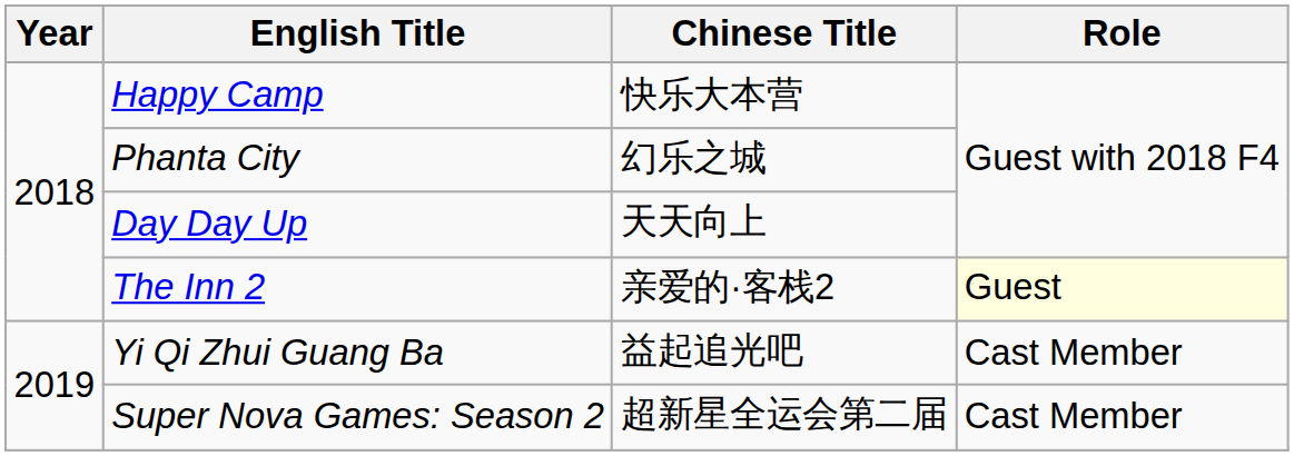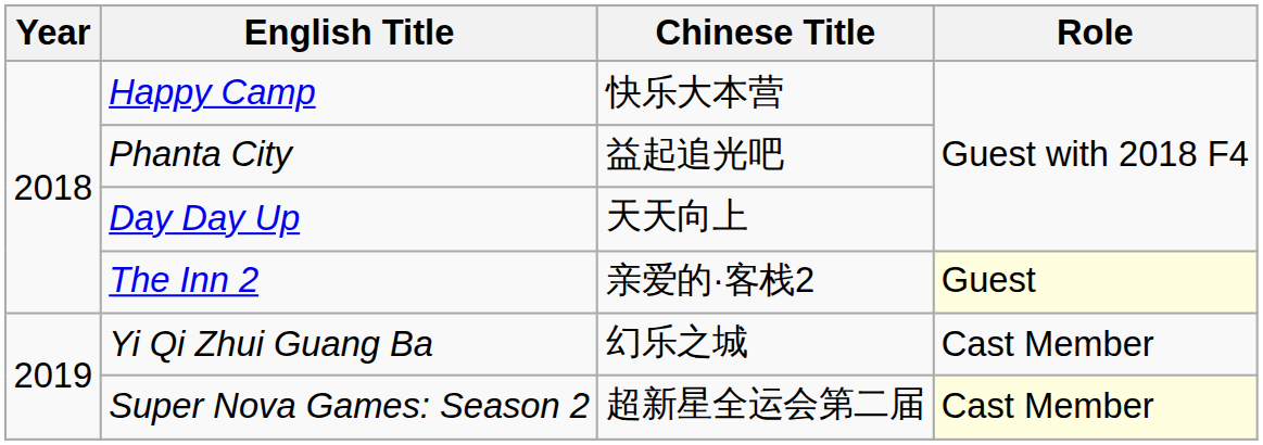 <table class="wikitable">
 <tr>
 <th>Year</th>
 <th>English Title</th>
 <th>Chinese Title</th>
 <th>Role</th>
 </tr>
 <tr>
 <td rowspan="4">2018</td>
 <td><a href='#'><em>Happy Camp</em></a></td>
 <td>快乐大本营</td>
 <td rowspan="3">Guest with 2018 F4</td>
 </tr>
 <tr>
 <td><em>Phanta City</em></td>
-<td>幻乐之城</td>
+<td>益起追光吧</td>
 </tr>
 <tr>
 <td><em><a href='#'>Day Day Up</a></em></td>
 <td>天天向上</td>
 </tr>
 <tr>
 <td><a href='#'><em>The Inn 2</em></a></td>
 <td>亲爱的·客栈2</td>
 <td style="background: lightyellow;">Guest</td>
 </tr>
 <tr>
 <td rowspan="2">2019</td>
 <td><em>Yi Qi Zhui Guang Ba</em></td>
-<td>益起追光吧</td>
+<td>幻乐之城</td>
 <td>Cast Member</td>
 </tr>
 <tr>
 <td><em>Super Nova Games: Season 2</em></td>
 <td>超新星全运会第二届</td>
-<td>Cast Member</td>
+<td style="background: lightyellow;">Cast Member</td>
 </tr>
 </table>
